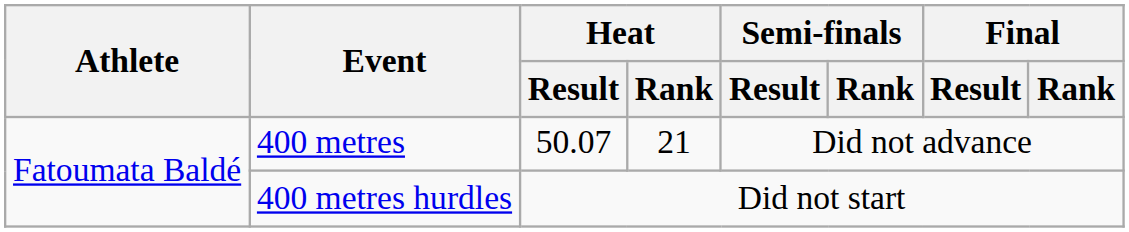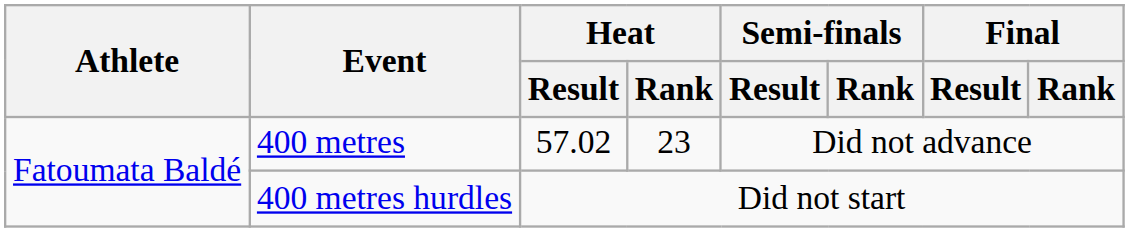 <table class="wikitable" style="font-size:90%; text-align:center">
 <tr>
 <th rowspan="2">Athlete</th>
 <th rowspan="2">Event</th>
 <th colspan="2">Heat</th>
 <th colspan="2">Semi-finals</th>
 <th colspan="2">Final</th>
 </tr>
 <tr>
 <th>Result</th>
 <th>Rank</th>
 <th>Result</th>
 <th>Rank</th>
 <th>Result</th>
 <th>Rank</th>
 </tr>
 <tr>
 <td align="left" rowspan=2><a href='#'>Fatoumata Baldé</a></td>
 <td align="left"><a href='#'>400 metres</a></td>
-<td>50.07</td>
-<td>21</td>
+<td>57.02</td>
+<td>23</td>
 <td colspan="4">Did not advance</td>
 </tr>
 <tr>
 <td align="left"><a href='#'>400 metres hurdles</a></td>
 <td colspan="6">Did not start</td>
 </tr>
 </table>
